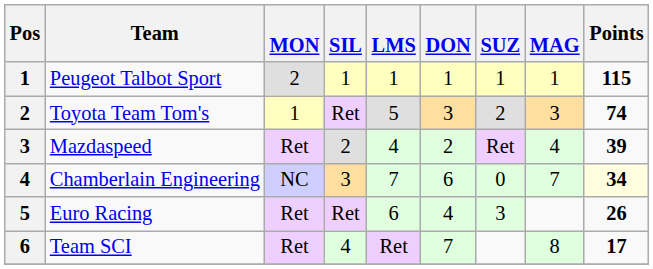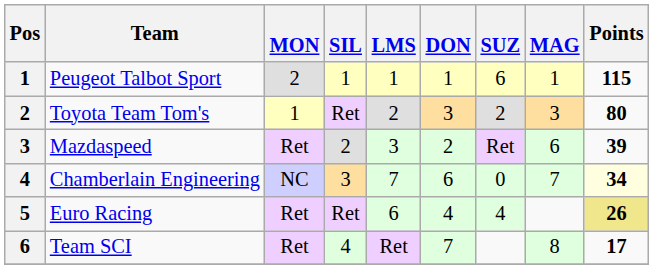 <table class="wikitable" style="font-size:85%; text-align:center">
 <tr>
 <th valign="middle">Pos</th>
 <th valign="middle">Team</th>
 <th><br><a href='#'>MON</a></th>
 <th><br><a href='#'>SIL</a></th>
 <th><br> <a href='#'>LMS</a></th>
 <th><br><a href='#'>DON</a></th>
 <th><br><a href='#'>SUZ</a></th>
 <th><br><a href='#'>MAG</a></th>
 <th>Points</th>
 </tr>
 <tr>
 <th>1</th>
 <td align="left"> <a href='#'>Peugeot Talbot Sport</a></td>
 <td style="background:#dfdfdf;">2</td>
 <td style="background:#ffffbf;">1</td>
 <td style="background:#ffffbf;">1</td>
 <td style="background:#ffffbf;">1</td>
-<td style="background:#ffffbf;">1</td>
+<td style="background:#ffffbf;">6</td>
 <td style="background:#ffffbf;">1</td>
 <td><strong>115</strong></td>
 </tr>
 <tr>
 <th>2</th>
 <td align="left"> <a href='#'>Toyota Team Tom's</a></td>
 <td style="background:#ffffbf;">1</td>
 <td style="background:#efcfff;">Ret</td>
-<td style="background:#dfdfdf;">5</td>
+<td style="background:#dfdfdf;">2</td>
 <td style="background:#ffdf9f;">3</td>
 <td style="background:#dfdfdf;">2</td>
 <td style="background:#ffdf9f;">3</td>
-<td><strong>74</strong></td>
+<td><strong>80</strong></td>
 </tr>
 <tr>
 <th>3</th>
 <td align="left"> <a href='#'>Mazdaspeed</a></td>
 <td style="background:#efcfff;">Ret</td>
 <td style="background:#dfdfdf;">2</td>
-<td style="background:#dfffdf;">4</td>
+<td style="background:#dfffdf;">3</td>
 <td style="background:#dfffdf;">2</td>
 <td style="background:#efcfff;">Ret</td>
-<td style="background:#dfffdf;">4</td>
+<td style="background:#dfffdf;">6</td>
 <td><strong>39</strong></td>
 </tr>
 <tr>
 <th>4</th>
 <td align="left"> <a href='#'>Chamberlain Engineering</a></td>
 <td style="background:#CFCFFF;">NC</td>
 <td style="background:#ffdf9f;">3</td>
 <td style="background:#dfffdf;">7</td>
 <td style="background:#dfffdf;">6</td>
 <td style="background:#dfffdf;">0</td>
 <td style="background:#dfffdf;">7</td>
 <td style="background: lightyellow;"><strong>34</strong></td>
 </tr>
 <tr>
 <th>5</th>
 <td align="left"> <a href='#'>Euro Racing</a></td>
 <td style="background:#efcfff;">Ret</td>
 <td style="background:#efcfff;">Ret</td>
 <td style="background:#dfffdf;">6</td>
 <td style="background:#dfffdf;">4</td>
-<td style="background:#dfffdf;">3</td>
+<td style="background:#dfffdf;">4</td>
 <td></td>
-<td><strong>26</strong></td>
+<td style="background: khaki;"><strong>26</strong></td>
 </tr>
 <tr>
 <th>6</th>
 <td align="left"> <a href='#'>Team SCI</a></td>
 <td style="background:#efcfff;">Ret</td>
 <td style="background:#dfffdf;">4</td>
 <td style="background:#efcfff;">Ret</td>
 <td style="background:#dfffdf;">7</td>
 <td></td>
 <td style="background:#dfffdf;">8</td>
 <td><strong>17</strong></td>
 </tr>
 <tr>
 </tr>
 </table>
